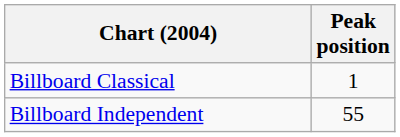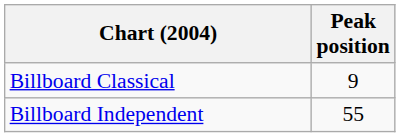 <table class="wikitable sortable">
 <tr>
 <th style="text-align:center; width:220px;">Chart (2004)</th>
 <th style="text-align:center;">Peak<br>position</th>
 </tr>
 <tr>
 <td><a href='#'>Billboard Classical</a></td>
-<td style="text-align:center;">1</td>
+<td style="text-align:center;">9</td>
 </tr>
 <tr>
 <td><a href='#'>Billboard Independent</a></td>
 <td style="text-align:center;">55</td>
 </tr>
 </table>
